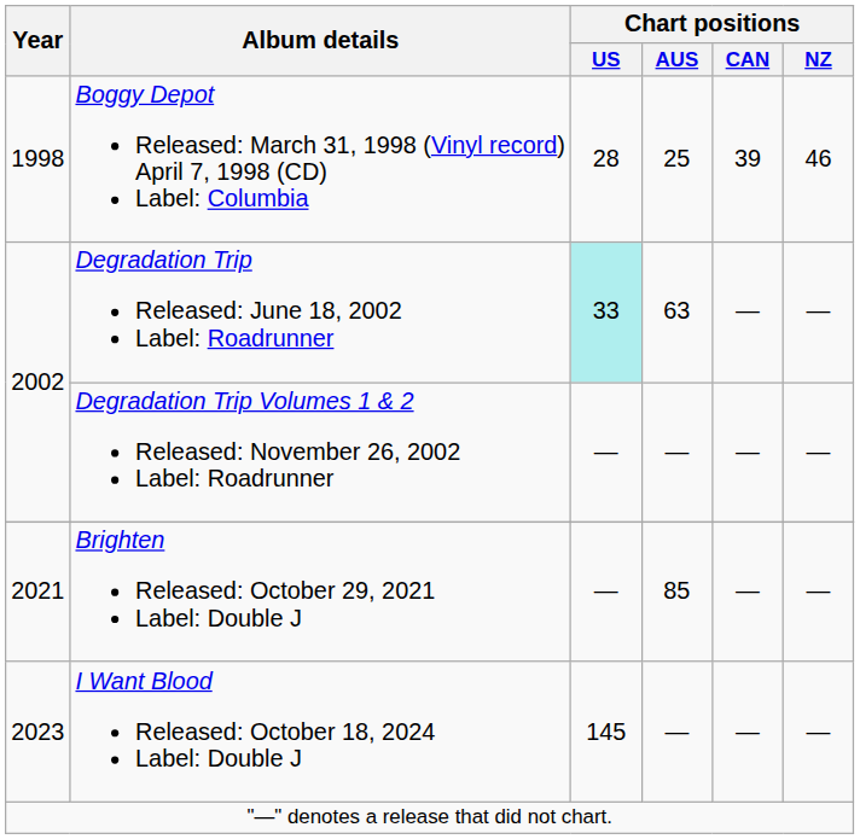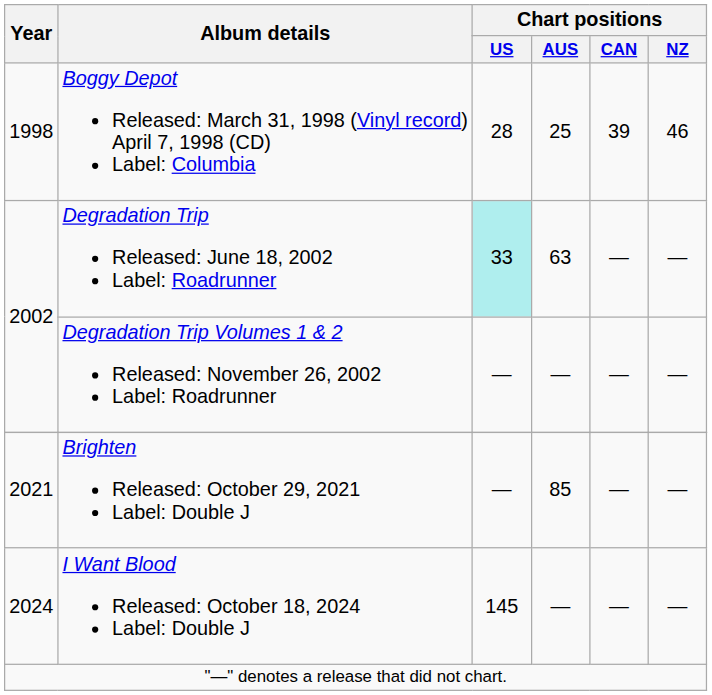 <table class="wikitable">
 <tr>
 <th scope="col" rowspan="2">Year</th>
 <th scope="col" rowspan="2">Album details</th>
 <th scope="col" colspan="4">Chart positions</th>
 </tr>
 <tr>
 <th scope="col" style="width:3em;font-size:85%"><a href='#'>US</a><br></th>
 <th style="width:3em;font-size:85%"><a href='#'>AUS</a><br></th>
 <th scope="col" style="width:3em;font-size:85%"><a href='#'>CAN</a><br></th>
 <th scope="col" style="width:3em;font-size:85%"><a href='#'>NZ</a><br></th>
 </tr>
 <tr>
 <td>1998</td>
 <td><em><a href='#'>Boggy Depot</a></em><br><ul><li>Released: March 31, 1998 (<a href='#'>Vinyl record</a>)<br>April 7, 1998 (CD)</li><li>Label: <a href='#'>Columbia</a></li></ul></td>
 <td align="center">28</td>
 <td align="center">25</td>
 <td align="center">39</td>
 <td align="center">46</td>
 </tr>
 <tr>
 <td rowspan="2">2002</td>
 <td><em><a href='#'>Degradation Trip</a></em><br><ul><li>Released: June 18, 2002</li><li>Label: <a href='#'>Roadrunner</a></li></ul></td>
 <td align="center" style="background: paleturquoise;">33</td>
 <td align="center">63</td>
 <td align="center">—</td>
 <td align="center">—</td>
 </tr>
 <tr>
 <td><em><a href='#'>Degradation Trip Volumes 1 & 2</a></em><br><ul><li>Released: November 26, 2002</li><li>Label: Roadrunner</li></ul></td>
 <td align="center">—</td>
 <td align="center">—</td>
 <td align="center">—</td>
 <td align="center">—</td>
 </tr>
 <tr>
 </tr>
 <tr>
 <td>2021</td>
 <td><em><a href='#'>Brighten</a></em><br><ul><li>Released: October 29, 2021</li><li>Label: Double J</li></ul></td>
 <td align="center">—</td>
 <td align="center">85</td>
 <td align="center">—</td>
 <td align="center">—</td>
 </tr>
 <tr>
-<td>2023</td>
+<td>2024</td>
 <td><em><a href='#'>I Want Blood</a></em><br><ul><li>Released: October 18, 2024</li><li>Label: Double J</li></ul></td>
 <td align="center">145<br></td>
 <td align="center">—</td>
 <td align="center">—</td>
 <td align="center">—</td>
 </tr>
 <tr>
 <td align="center" colspan="6" style="font-size: 85%">"—" denotes a release that did not chart.</td>
 </tr>
 </table>
